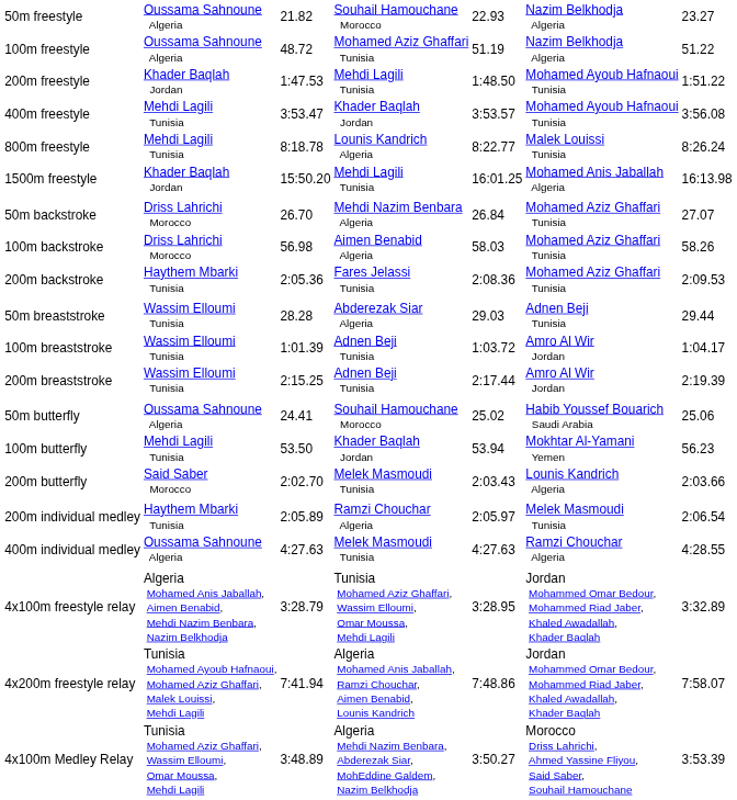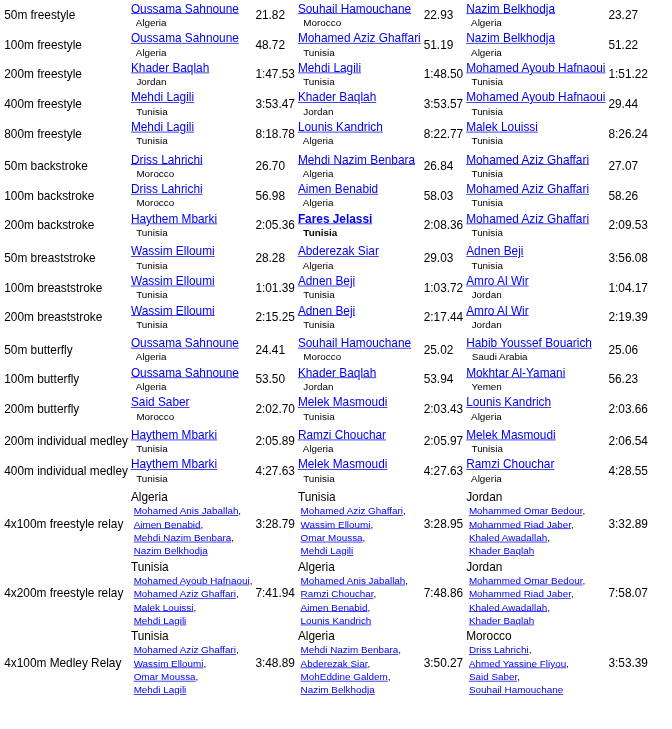 <table>
 <tr>
 <td>50m freestyle</td>
 <td><a href='#'>Oussama Sahnoune</a> <small><br>    Algeria </small></td>
 <td>21.82</td>
 <td><a href='#'>Souhail Hamouchane</a> <small><br>    Morocco </small></td>
 <td>22.93</td>
 <td><a href='#'>Nazim Belkhodja</a> <small><br>    Algeria </small></td>
 <td>23.27</td>
 </tr>
 <tr>
 <td>100m freestyle</td>
 <td><a href='#'>Oussama Sahnoune</a> <small><br>    Algeria </small></td>
 <td>48.72</td>
 <td><a href='#'>Mohamed Aziz Ghaffari</a> <small><br>    Tunisia </small></td>
 <td>51.19</td>
 <td><a href='#'>Nazim Belkhodja</a> <small><br>    Algeria </small></td>
 <td>51.22</td>
 </tr>
 <tr>
 <td>200m freestyle</td>
 <td><a href='#'>Khader Baqlah</a> <small><br>    Jordan </small></td>
 <td>1:47.53</td>
 <td><a href='#'>Mehdi Lagili</a> <small><br>    Tunisia </small></td>
 <td>1:48.50</td>
 <td><a href='#'>Mohamed Ayoub Hafnaoui</a> <small><br>    Tunisia </small></td>
 <td>1:51.22</td>
 </tr>
 <tr>
 <td>400m freestyle</td>
 <td><a href='#'>Mehdi Lagili</a> <small><br>    Tunisia </small></td>
 <td>3:53.47</td>
 <td><a href='#'>Khader Baqlah</a> <small><br>    Jordan </small></td>
 <td>3:53.57</td>
 <td><a href='#'>Mohamed Ayoub Hafnaoui</a> <small><br>    Tunisia </small></td>
-<td>3:56.08</td>
+<td>29.44</td>
 </tr>
 <tr>
 <td>800m freestyle</td>
 <td><a href='#'>Mehdi Lagili</a> <small><br>    Tunisia </small></td>
 <td>8:18.78</td>
 <td><a href='#'>Lounis Kandrich</a> <small><br>    Algeria </small></td>
 <td>8:22.77</td>
 <td><a href='#'>Malek Louissi</a> <small><br>    Tunisia </small></td>
 <td>8:26.24</td>
-</tr>
-<tr>
-<td>1500m freestyle</td>
-<td><a href='#'>Khader Baqlah</a> <small><br>    Jordan </small></td>
-<td>15:50.20</td>
-<td><a href='#'>Mehdi Lagili</a> <small><br>    Tunisia </small></td>
-<td>16:01.25</td>
-<td><a href='#'>Mohamed Anis Jaballah</a> <small><br>    Algeria </small></td>
-<td>16:13.98</td>
 </tr>
 <tr>
 <td colspan=7></td>
 </tr>
 <tr>
 <td>50m backstroke</td>
 <td><a href='#'>Driss Lahrichi</a> <small><br>    Morocco </small></td>
 <td>26.70</td>
 <td><a href='#'>Mehdi Nazim Benbara</a> <small><br>    Algeria </small></td>
 <td>26.84</td>
 <td><a href='#'>Mohamed Aziz Ghaffari</a> <small><br>    Tunisia </small></td>
 <td>27.07</td>
 </tr>
 <tr>
 <td>100m backstroke</td>
 <td><a href='#'>Driss Lahrichi</a> <small><br>    Morocco </small></td>
 <td>56.98</td>
 <td><a href='#'>Aimen Benabid</a> <small><br>    Algeria </small></td>
 <td>58.03</td>
 <td><a href='#'>Mohamed Aziz Ghaffari</a> <small><br>    Tunisia </small></td>
 <td>58.26</td>
 </tr>
 <tr>
 <td>200m backstroke</td>
 <td><a href='#'>Haythem Mbarki</a> <small><br>    Tunisia </small></td>
 <td>2:05.36</td>
-<td><a href='#'>Fares Jelassi</a> <small><br>    Tunisia </small></td>
+<td><strong><a href='#'>Fares Jelassi</a> <small><br>    Tunisia </small></strong></td>
 <td>2:08.36</td>
 <td><a href='#'>Mohamed Aziz Ghaffari</a> <small><br>    Tunisia </small></td>
 <td>2:09.53</td>
 </tr>
 <tr>
 <td colspan=7></td>
 </tr>
 <tr>
 <td>50m breaststroke</td>
 <td><a href='#'>Wassim Elloumi</a> <small><br>    Tunisia </small></td>
 <td>28.28</td>
 <td><a href='#'>Abderezak Siar</a> <small><br>    Algeria </small></td>
 <td>29.03</td>
 <td><a href='#'>Adnen Beji</a> <small><br>    Tunisia </small></td>
-<td>29.44</td>
+<td>3:56.08</td>
 </tr>
 <tr>
 <td>100m breaststroke</td>
 <td><a href='#'>Wassim Elloumi</a> <small><br>    Tunisia </small></td>
 <td>1:01.39</td>
 <td><a href='#'>Adnen Beji</a> <small><br>    Tunisia </small></td>
 <td>1:03.72</td>
 <td><a href='#'>Amro Al Wir</a> <small><br>    Jordan </small></td>
 <td>1:04.17</td>
 </tr>
 <tr>
 <td>200m breaststroke</td>
 <td><a href='#'>Wassim Elloumi</a> <small><br>    Tunisia </small></td>
 <td>2:15.25</td>
 <td><a href='#'>Adnen Beji</a> <small><br>    Tunisia </small></td>
 <td>2:17.44</td>
 <td><a href='#'>Amro Al Wir</a> <small><br>    Jordan </small></td>
 <td>2:19.39</td>
 </tr>
 <tr>
 <td colspan=7></td>
 </tr>
 <tr>
 <td>50m butterfly</td>
 <td><a href='#'>Oussama Sahnoune</a> <small><br>    Algeria </small></td>
 <td>24.41</td>
 <td><a href='#'>Souhail Hamouchane</a> <small><br>    Morocco </small></td>
 <td>25.02</td>
 <td><a href='#'>Habib Youssef Bouarich</a> <small><br>    Saudi Arabia </small></td>
 <td>25.06</td>
 </tr>
 <tr>
 <td>100m butterfly</td>
-<td><a href='#'>Mehdi Lagili</a> <small><br>    Tunisia </small></td>
+<td><a href='#'>Oussama Sahnoune</a> <small><br>    Algeria </small></td>
 <td>53.50</td>
 <td><a href='#'>Khader Baqlah</a> <small><br>    Jordan </small></td>
 <td>53.94</td>
 <td><a href='#'>Mokhtar Al-Yamani</a> <small><br>    Yemen </small></td>
 <td>56.23</td>
 </tr>
 <tr>
 <td>200m butterfly</td>
 <td><a href='#'>Said Saber</a> <small><br>    Morocco </small></td>
 <td>2:02.70</td>
 <td><a href='#'>Melek Masmoudi</a> <small><br>    Tunisia </small></td>
 <td>2:03.43</td>
 <td><a href='#'>Lounis Kandrich</a> <small><br>    Algeria </small></td>
 <td>2:03.66</td>
 </tr>
 <tr>
 <td colspan=7></td>
 </tr>
 <tr>
 <td>200m individual medley</td>
 <td><a href='#'>Haythem Mbarki</a> <small><br>    Tunisia </small></td>
 <td>2:05.89</td>
 <td><a href='#'>Ramzi Chouchar</a> <small><br>    Algeria </small></td>
 <td>2:05.97</td>
 <td><a href='#'>Melek Masmoudi</a> <small><br>    Tunisia </small></td>
 <td>2:06.54</td>
 </tr>
 <tr>
 <td>400m individual medley</td>
-<td><a href='#'>Oussama Sahnoune</a> <small><br>    Algeria </small></td>
+<td><a href='#'>Haythem Mbarki</a> <small><br>    Tunisia </small></td>
 <td>4:27.63</td>
 <td><a href='#'>Melek Masmoudi</a> <small><br>    Tunisia </small></td>
 <td>4:27.63</td>
 <td><a href='#'>Ramzi Chouchar</a> <small><br>    Algeria </small></td>
 <td>4:28.55</td>
 </tr>
 <tr>
 <td colspan=7></td>
 </tr>
 <tr>
 <td>4x100m freestyle relay</td>
 <td> Algeria <small><br>  <a href='#'>Mohamed Anis Jaballah</a>, <br>  <a href='#'>Aimen Benabid</a>, <br>  <a href='#'>Mehdi Nazim Benbara</a>, <br>  <a href='#'>Nazim Belkhodja</a> </small></td>
 <td>3:28.79</td>
 <td> Tunisia <small><br>  <a href='#'>Mohamed Aziz Ghaffari</a>, <br>  <a href='#'>Wassim Elloumi</a>, <br>  <a href='#'>Omar Moussa</a>, <br>  <a href='#'>Mehdi Lagili</a> </small></td>
 <td>3:28.95</td>
 <td> Jordan <small><br>  <a href='#'>Mohammed Omar Bedour</a>, <br>  <a href='#'>Mohammed Riad Jaber</a>, <br>  <a href='#'>Khaled Awadallah</a>, <br>  <a href='#'>Khader Baqlah</a> </small></td>
 <td>3:32.89</td>
 </tr>
 <tr>
 <td>4x200m freestyle relay</td>
 <td> Tunisia <small><br>  <a href='#'>Mohamed Ayoub Hafnaoui</a>, <br>  <a href='#'>Mohamed Aziz Ghaffari</a>, <br>  <a href='#'>Malek Louissi</a>, <br>  <a href='#'>Mehdi Lagili</a> </small></td>
 <td>7:41.94</td>
 <td> Algeria <small><br>  <a href='#'>Mohamed Anis Jaballah</a>, <br>  <a href='#'>Ramzi Chouchar</a>, <br>  <a href='#'>Aimen Benabid</a>, <br>  <a href='#'>Lounis Kandrich</a> </small></td>
 <td>7:48.86</td>
 <td> Jordan <small><br>  <a href='#'>Mohammed Omar Bedour</a>, <br>  <a href='#'>Mohammed Riad Jaber</a>, <br>  <a href='#'>Khaled Awadallah</a>, <br>  <a href='#'>Khader Baqlah</a> </small></td>
 <td>7:58.07</td>
 </tr>
 <tr>
 <td>4x100m Medley Relay</td>
 <td> Tunisia <small><br>  <a href='#'>Mohamed Aziz Ghaffari</a>, <br>  <a href='#'>Wassim Elloumi</a>, <br>  <a href='#'>Omar Moussa</a>, <br>  <a href='#'>Mehdi Lagili</a> </small></td>
 <td>3:48.89</td>
 <td> Algeria <small><br>  <a href='#'>Mehdi Nazim Benbara</a>, <br>  <a href='#'>Abderezak Siar</a>, <br>  <a href='#'>MohEddine Galdem</a>, <br>  <a href='#'>Nazim Belkhodja</a> </small></td>
 <td>3:50.27</td>
 <td> Morocco <small><br>  <a href='#'>Driss Lahrichi</a>, <br>  <a href='#'>Ahmed Yassine Fliyou</a>, <br>  <a href='#'>Said Saber</a>, <br>  <a href='#'>Souhail Hamouchane</a> </small></td>
 <td>3:53.39</td>
 </tr>
 <tr>
 </tr>
 </table>
